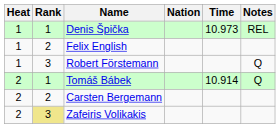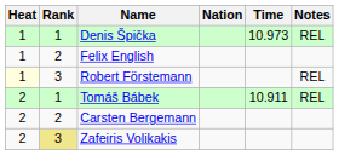 <table class="wikitable sortable" style="text-align:center">
 <tr>
 <th>Heat</th>
 <th>Rank</th>
 <th>Name</th>
 <th>Nation</th>
 <th>Time</th>
 <th>Notes</th>
 </tr>
 <tr style="background: #ccffcc;">
 <td>1</td>
 <td>1</td>
 <td align=left><a href='#'>Denis Špička</a></td>
 <td align=left></td>
 <td>10.973</td>
 <td>REL</td>
 </tr>
 <tr>
 <td>1</td>
 <td>2</td>
 <td align=left><a href='#'>Felix English</a></td>
 <td align=left></td>
 <td></td>
 <td></td>
 </tr>
 <tr>
-<td>1</td>
+<td style="background: lightyellow;">1</td>
 <td>3</td>
 <td align=left><a href='#'>Robert Förstemann</a></td>
 <td align=left></td>
 <td></td>
-<td>Q</td>
+<td>REL</td>
 </tr>
 <tr style="background: #ccffcc;">
 <td>2</td>
 <td>1</td>
 <td align=left><a href='#'>Tomáš Bábek</a></td>
 <td align=left></td>
-<td>10.914</td>
-<td>Q</td>
+<td>10.911</td>
+<td>REL</td>
 </tr>
 <tr>
 <td>2</td>
 <td>2</td>
 <td align=left><a href='#'>Carsten Bergemann</a></td>
 <td align=left></td>
 <td></td>
 <td></td>
 </tr>
 <tr>
 <td>2</td>
 <td style="background: khaki;">3</td>
 <td align=left><a href='#'>Zafeiris Volikakis</a></td>
 <td align=left></td>
 <td></td>
 <td></td>
 </tr>
 </table>
